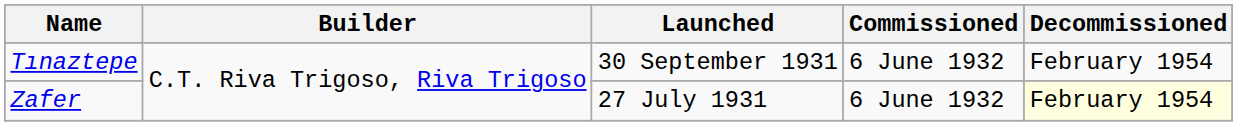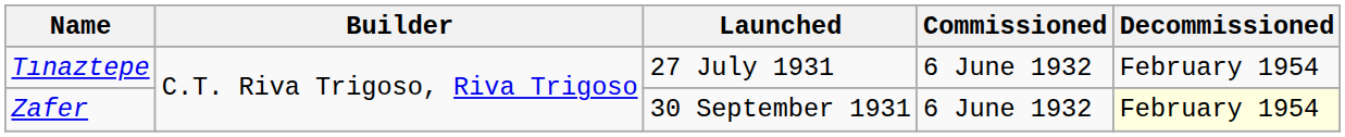 <table class="wikitable">
 <tr>
 <th>Name</th>
 <th>Builder</th>
 <th>Launched</th>
 <th>Commissioned</th>
 <th>Decommissioned</th>
 </tr>
 <tr>
 <td><a href='#'><em>Tınaztepe</em></a></td>
 <td rowspan=2>C.T. Riva Trigoso, <a href='#'>Riva Trigoso</a></td>
-<td>30 September 1931</td>
+<td>27 July 1931</td>
 <td>6 June 1932</td>
 <td>February 1954</td>
 </tr>
 <tr>
 <td><a href='#'><em>Zafer</em></a></td>
-<td>27 July 1931</td>
+<td>30 September 1931</td>
 <td>6 June 1932</td>
 <td style="background: lightyellow;">February 1954</td>
 </tr>
 </table>
